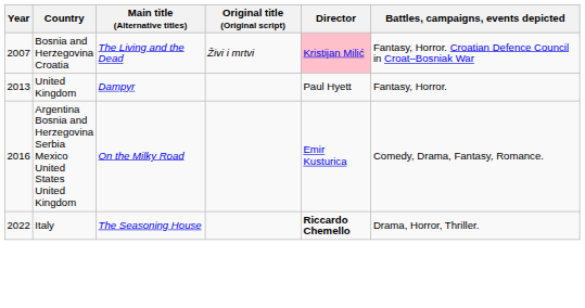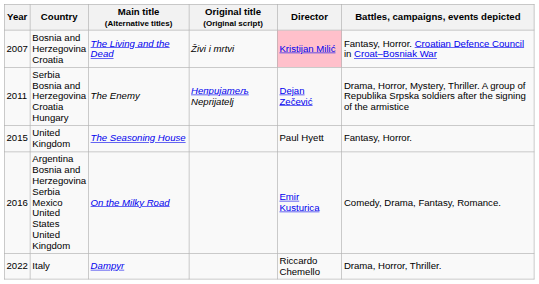 <table class="wikitable sortable" style="width:100%;">
 <tr>
 <th class="unsortable">Year</th>
 <th width= 80>Country</th>
 <th width=160>Main title<br><small>(Alternative titles)</small></th>
 <th width=140>Original title<br><small>(Original script)</small></th>
 <th width=100>Director</th>
 <th class="unsortable">Battles, campaigns, events depicted</th>
 </tr>
 <tr>
 <td>2007</td>
 <td>Bosnia and Herzegovina<br>Croatia</td>
 <td><em><a href='#'>The Living and the Dead</a></em></td>
 <td><em>Živi i mrtvi</em></td>
 <td style="background: pink;"><a href='#'>Kristijan Milić</a></td>
 <td>Fantasy, Horror. <a href='#'>Croatian Defence Council</a> in <a href='#'>Croat–Bosniak War</a></td>
 </tr>
 <tr>
-<td>2013</td>
+<td>2011</td>
+<td>Serbia<br>Bosnia and Herzegovina<br>Croatia<br>Hungary</td>
+<td><em>The Enemy</em></td>
+<td><em><a href='#'>Непријатељ</a></em><br><em>Neprijatelj</em></td>
+<td><a href='#'>Dejan Zečević</a></td>
+<td>Drama, Horror, Mystery, Thriller. A group of Republika Srpska soldiers after the signing of the armistice</td>
+</tr>
+<tr>
+<td>2015</td>
 <td>United Kingdom</td>
-<td><em><a href='#'>Dampyr</a></em></td>
+<td><em><a href='#'>The Seasoning House</a></em></td>
 <td></td>
 <td>Paul Hyett</td>
 <td>Fantasy, Horror.</td>
 </tr>
 <tr>
 <td>2016</td>
 <td>Argentina<br>Bosnia and Herzegovina<br>Serbia<br>Mexico<br>United States<br>United Kingdom</td>
 <td><em><a href='#'>On the Milky Road</a></em></td>
 <td></td>
 <td><a href='#'>Emir Kusturica</a></td>
 <td>Comedy, Drama, Fantasy, Romance.</td>
 </tr>
 <tr>
 <td>2022</td>
 <td>Italy</td>
-<td><em><a href='#'>The Seasoning House</a></em></td>
+<td><em><a href='#'>Dampyr</a></em></td>
 <td></td>
-<td><strong>Riccardo Chemello</strong></td>
+<td>Riccardo Chemello</td>
 <td>Drama, Horror, Thriller.</td>
 </tr>
 </table>
